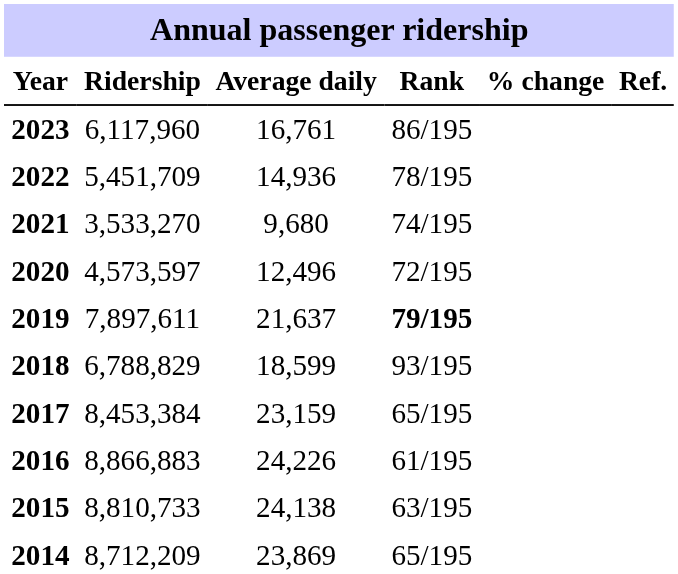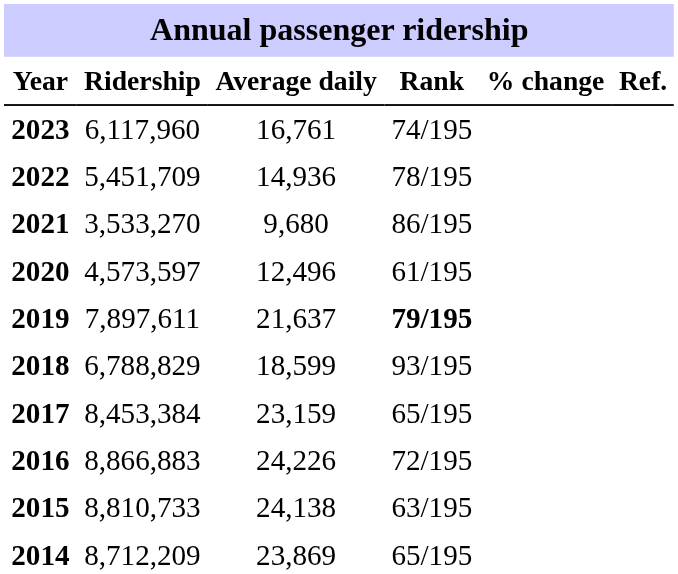 <table class="toccolours" cellpadding="4" cellspacing="0" style="text-align:right;">
 <tr>
 <th colspan="6"  style="background-color:#ccf; background-color:#ccf; font-size:110%; text-align:center;">Annual passenger ridership</th>
 </tr>
 <tr style="font-size:95%; text-align:center">
 <th style="border-bottom:1px solid black">Year</th>
 <th style="border-bottom:1px solid black">Ridership</th>
 <th style="border-bottom:1px solid black">Average daily</th>
 <th style="border-bottom:1px solid black">Rank</th>
 <th style="border-bottom:1px solid black">% change</th>
 <th style="border-bottom:1px solid black">Ref.</th>
 </tr>
 <tr style="text-align:center;">
 <td><strong>2023</strong></td>
 <td>6,117,960</td>
 <td>16,761</td>
-<td>86/195</td>
+<td>74/195</td>
 <td></td>
 <td></td>
 </tr>
 <tr style="text-align:center;">
 <td><strong>2022</strong></td>
 <td>5,451,709</td>
 <td>14,936</td>
 <td>78/195</td>
 <td></td>
 <td></td>
 </tr>
 <tr style="text-align:center;">
 <td><strong>2021</strong></td>
 <td>3,533,270</td>
 <td>9,680</td>
-<td>74/195</td>
+<td>86/195</td>
 <td></td>
 <td></td>
 </tr>
 <tr style="text-align:center;">
 <td><strong>2020</strong></td>
 <td>4,573,597</td>
 <td>12,496</td>
-<td>72/195</td>
+<td>61/195</td>
 <td></td>
 <td></td>
 </tr>
 <tr style="text-align:center;">
 <td><strong>2019</strong></td>
 <td>7,897,611</td>
 <td>21,637</td>
 <td><strong>79/195</strong></td>
 <td></td>
 <td></td>
 </tr>
 <tr style="text-align:center;">
 <td><strong>2018</strong></td>
 <td>6,788,829</td>
 <td>18,599</td>
 <td>93/195</td>
 <td></td>
 <td></td>
 </tr>
 <tr style="text-align:center;">
 <td><strong>2017</strong></td>
 <td>8,453,384</td>
 <td>23,159</td>
 <td>65/195</td>
 <td></td>
 <td></td>
 </tr>
 <tr style="text-align:center;">
 <td><strong>2016</strong></td>
 <td>8,866,883</td>
 <td>24,226</td>
-<td>61/195</td>
+<td>72/195</td>
 <td></td>
 <td></td>
 </tr>
 <tr style="text-align:center;">
 <td><strong>2015</strong></td>
 <td>8,810,733</td>
 <td>24,138</td>
 <td>63/195</td>
 <td></td>
 <td></td>
 </tr>
 <tr style="text-align:center;">
 <td><strong>2014</strong></td>
 <td>8,712,209</td>
 <td>23,869</td>
 <td>65/195</td>
 <td></td>
 <td></td>
 </tr>
 </table>
